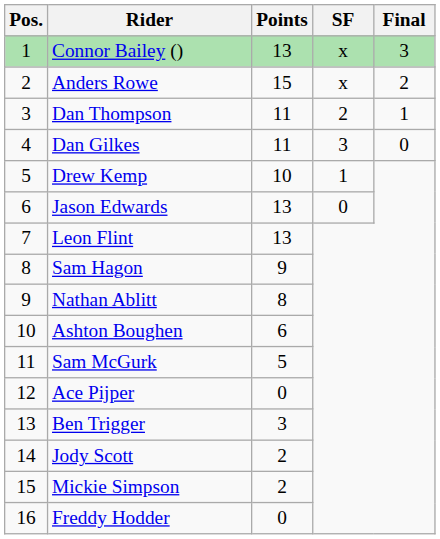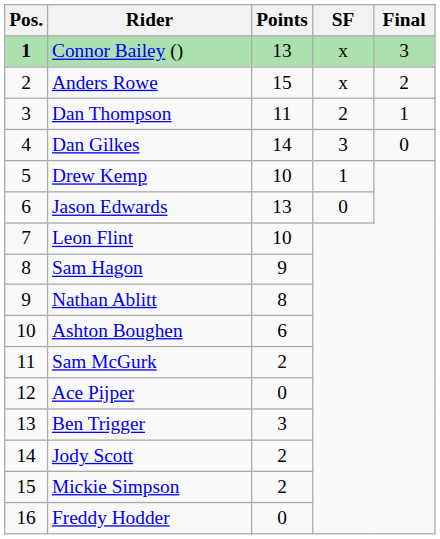 <table class=wikitable style="font-size:93%;">
 <tr>
 <th width=25px>Pos.</th>
 <th width=150px>Rider</th>
 <th width=40px>Points</th>
 <th width=40px>SF</th>
 <th width=40px>Final</th>
 </tr>
 <tr align=center  style="background:#ACE1AF;">
-<td>1</td>
+<td><strong>1</strong></td>
 <td align=left><a href='#'>Connor Bailey</a> ()</td>
 <td>13</td>
 <td>x</td>
 <td>3</td>
 </tr>
 <tr align=center>
 <td>2</td>
 <td align=left><a href='#'>Anders Rowe</a></td>
 <td>15</td>
 <td>x</td>
 <td>2</td>
 </tr>
 <tr align=center>
 <td>3</td>
 <td align=left><a href='#'>Dan Thompson</a></td>
 <td>11</td>
 <td>2</td>
 <td>1</td>
 </tr>
 <tr align=center>
 <td>4</td>
 <td align=left><a href='#'>Dan Gilkes</a></td>
-<td>11</td>
+<td>14</td>
 <td>3</td>
 <td>0</td>
 </tr>
 <tr align=center>
 <td>5</td>
 <td align=left><a href='#'>Drew Kemp</a></td>
 <td>10</td>
 <td>1</td>
 </tr>
 <tr align=center>
 <td>6</td>
 <td align=left><a href='#'>Jason Edwards</a></td>
 <td>13</td>
 <td>0</td>
 </tr>
 <tr align=center>
 <td>7</td>
 <td align=left><a href='#'>Leon Flint</a></td>
-<td>13</td>
+<td>10</td>
 </tr>
 <tr align=center>
 <td>8</td>
 <td align=left><a href='#'>Sam Hagon</a></td>
 <td>9</td>
 </tr>
 <tr align=center>
 <td>9</td>
 <td align=left><a href='#'>Nathan Ablitt</a></td>
 <td>8</td>
 </tr>
 <tr align=center>
 <td>10</td>
 <td align=left><a href='#'>Ashton Boughen</a></td>
 <td>6</td>
 </tr>
 <tr align=center>
 <td>11</td>
 <td align=left><a href='#'>Sam McGurk</a></td>
-<td>5</td>
+<td>2</td>
 </tr>
 <tr align=center>
 <td>12</td>
 <td align=left><a href='#'>Ace Pijper</a></td>
 <td>0</td>
 </tr>
 <tr align=center>
 <td>13</td>
 <td align=left><a href='#'>Ben Trigger</a></td>
 <td>3</td>
 </tr>
 <tr align=center>
 <td>14</td>
 <td align=left><a href='#'>Jody Scott</a></td>
 <td>2</td>
 </tr>
 <tr align=center>
 <td>15</td>
 <td align=left><a href='#'>Mickie Simpson</a></td>
 <td>2</td>
 </tr>
 <tr align=center>
 <td>16</td>
 <td align=left><a href='#'>Freddy Hodder</a></td>
 <td>0</td>
 </tr>
 </table>
